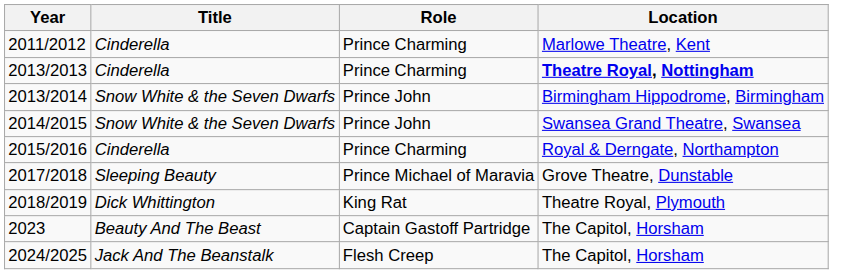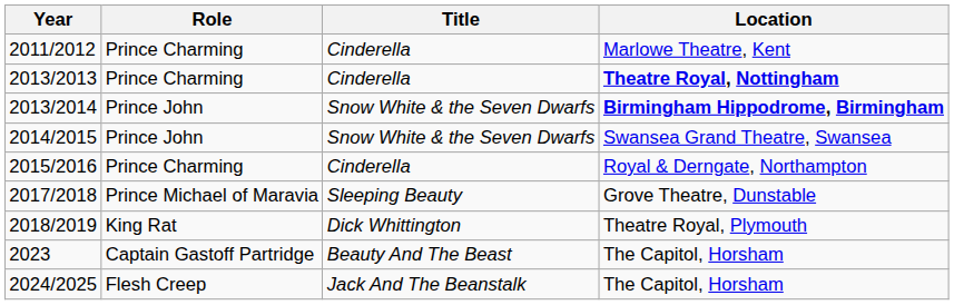 <table class="wikitable sortable">
 <tr>
 <th>Year</th>
+<th>Role</th>
 <th>Title</th>
-<th>Role</th>
 <th>Location</th>
 </tr>
 <tr>
 <td>2011/2012</td>
+<td>Prince Charming</td>
 <td><em>Cinderella</em></td>
-<td>Prince Charming</td>
 <td><a href='#'>Marlowe Theatre</a>, <a href='#'>Kent</a></td>
 </tr>
 <tr>
 <td>2013/2013</td>
+<td>Prince Charming</td>
 <td><em>Cinderella</em></td>
-<td>Prince Charming</td>
 <td><strong><a href='#'>Theatre Royal</a>, <a href='#'>Nottingham</a></strong></td>
 </tr>
 <tr>
 <td>2013/2014</td>
+<td>Prince John</td>
 <td><em>Snow White & the Seven Dwarfs</em></td>
-<td>Prince John</td>
-<td><a href='#'>Birmingham Hippodrome</a>, <a href='#'>Birmingham</a></td>
+<td><strong><a href='#'>Birmingham Hippodrome</a>, <a href='#'>Birmingham</a></strong></td>
 </tr>
 <tr>
 <td>2014/2015</td>
+<td>Prince John</td>
 <td><em>Snow White & the Seven Dwarfs</em></td>
-<td>Prince John</td>
 <td><a href='#'>Swansea Grand Theatre</a>, <a href='#'>Swansea</a></td>
 </tr>
 <tr>
 <td>2015/2016</td>
+<td>Prince Charming</td>
 <td><em>Cinderella</em></td>
-<td>Prince Charming</td>
 <td><a href='#'>Royal & Derngate</a>, <a href='#'>Northampton</a></td>
 </tr>
 <tr>
 <td>2017/2018</td>
+<td>Prince Michael of Maravia</td>
 <td><em>Sleeping Beauty</em></td>
-<td>Prince Michael of Maravia</td>
 <td>Grove Theatre, <a href='#'>Dunstable</a></td>
 </tr>
 <tr>
 <td>2018/2019</td>
+<td>King Rat</td>
 <td><em>Dick Whittington</em></td>
-<td>King Rat</td>
 <td>Theatre Royal, <a href='#'>Plymouth</a></td>
 </tr>
 <tr>
 <td>2023</td>
+<td>Captain Gastoff Partridge</td>
 <td><em>Beauty And The Beast</em></td>
-<td>Captain Gastoff Partridge</td>
 <td>The Capitol, <a href='#'>Horsham</a></td>
 </tr>
 <tr>
 <td>2024/2025</td>
+<td>Flesh Creep</td>
 <td><em>Jack And The Beanstalk</em></td>
-<td>Flesh Creep</td>
 <td>The Capitol, <a href='#'>Horsham</a></td>
 </tr>
 </table>
